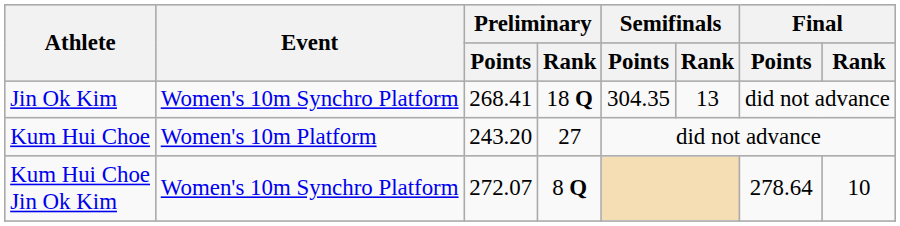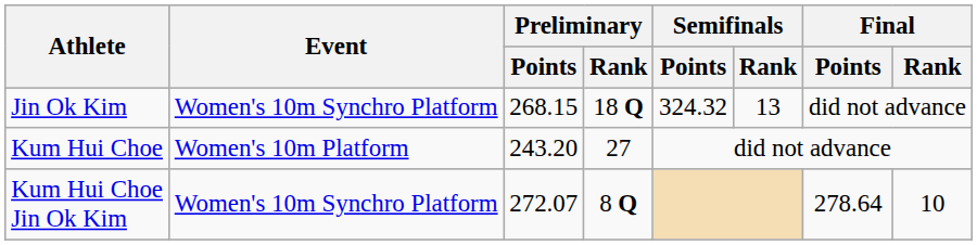 <table class=wikitable style="font-size:90%">
 <tr>
 <th rowspan="2">Athlete</th>
 <th rowspan="2">Event</th>
 <th colspan="2">Preliminary</th>
 <th colspan="2">Semifinals</th>
 <th colspan="2">Final</th>
 </tr>
 <tr>
 <th>Points</th>
 <th>Rank</th>
 <th>Points</th>
 <th>Rank</th>
 <th>Points</th>
 <th>Rank</th>
 </tr>
 <tr>
 <td rowspan="1"><a href='#'>Jin Ok Kim</a></td>
 <td><a href='#'>Women's 10m Synchro Platform</a></td>
-<td align=center>268.41</td>
+<td align=center>268.15</td>
 <td align=center>18 <strong>Q</strong></td>
-<td align=center>304.35</td>
+<td align=center>324.32</td>
 <td align=center>13</td>
 <td align=center colspan=2>did not advance</td>
 </tr>
 <tr>
 <td rowspan="1"><a href='#'>Kum Hui Choe</a></td>
 <td><a href='#'>Women's 10m Platform</a></td>
 <td align=center>243.20</td>
 <td align=center>27</td>
 <td align=center colspan=4>did not advance</td>
 </tr>
 <tr>
 <td rowspan="1"><a href='#'>Kum Hui Choe</a><br><a href='#'>Jin Ok Kim</a></td>
 <td><a href='#'>Women's 10m Synchro Platform</a></td>
 <td align=center>272.07</td>
 <td align=center>8 <strong>Q</strong></td>
 <td colspan= 2 bgcolor="wheat"></td>
 <td align=center>278.64</td>
 <td align=center>10</td>
 </tr>
 </table>
